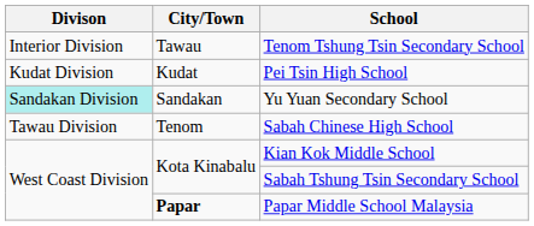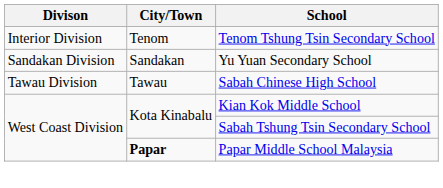 <table class="wikitable sortable">
 <tr>
 <th>Divison</th>
 <th>City/Town</th>
 <th>School</th>
 </tr>
 <tr>
 <td>Interior Division</td>
-<td>Tawau</td>
+<td>Tenom</td>
 <td><a href='#'>Tenom Tshung Tsin Secondary School</a></td>
 </tr>
 <tr>
-<td>Kudat Division</td>
-<td>Kudat</td>
-<td><a href='#'>Pei Tsin High School</a></td>
-</tr>
-<tr>
-<td style="background: paleturquoise;">Sandakan Division</td>
+<td>Sandakan Division</td>
 <td>Sandakan</td>
 <td>Yu Yuan Secondary School</td>
 </tr>
 <tr>
 <td>Tawau Division</td>
-<td>Tenom</td>
+<td>Tawau</td>
 <td><a href='#'>Sabah Chinese High School</a></td>
 </tr>
 <tr>
 <td rowspan=3>West Coast Division</td>
 <td rowspan=2>Kota Kinabalu</td>
 <td><a href='#'>Kian Kok Middle School</a></td>
 </tr>
 <tr>
 <td><a href='#'>Sabah Tshung Tsin Secondary School</a></td>
 </tr>
 <tr>
 <td><strong>Papar</strong></td>
 <td><a href='#'>Papar Middle School Malaysia</a></td>
 </tr>
 </table>
